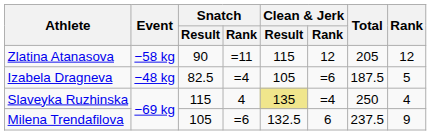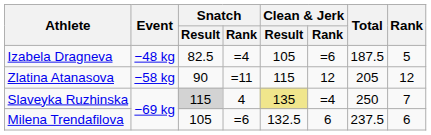 <table class="wikitable" style="font-size:90%">
 <tr>
 <th rowspan="2">Athlete</th>
 <th rowspan="2">Event</th>
 <th colspan="2">Snatch</th>
 <th colspan="2">Clean & Jerk</th>
 <th rowspan="2">Total</th>
 <th rowspan="2">Rank</th>
 </tr>
 <tr style="font-size:95%">
 <th>Result</th>
 <th>Rank</th>
 <th>Result</th>
 <th>Rank</th>
 </tr>
 <tr align=center>
+<td align=left><a href='#'>Izabela Dragneva</a></td>
+<td align=left><a href='#'>−48 kg</a></td>
+<td>82.5</td>
+<td>=4</td>
+<td>105</td>
+<td>=6</td>
+<td>187.5</td>
+<td>5</td>
+</tr>
+<tr align=center>
 <td align=left><a href='#'>Zlatina Atanasova</a></td>
 <td align=left><a href='#'>−58 kg</a></td>
 <td>90</td>
 <td>=11</td>
 <td>115</td>
 <td>12</td>
 <td>205</td>
 <td>12</td>
 </tr>
 <tr align=center>
-<td align=left><a href='#'>Izabela Dragneva</a></td>
-<td align=left><a href='#'>−48 kg</a></td>
-<td>82.5</td>
-<td>=4</td>
-<td>105</td>
-<td>=6</td>
-<td>187.5</td>
-<td>5</td>
-</tr>
-<tr align=center>
 <td align=left><a href='#'>Slaveyka Ruzhinska</a></td>
 <td align=left rowspan=2><a href='#'>−69 kg</a></td>
-<td>115</td>
+<td style="background: lightgrey;">115</td>
 <td>4</td>
 <td style="background: khaki;">135</td>
 <td>=4</td>
 <td>250</td>
-<td>4</td>
+<td>7</td>
 </tr>
 <tr align=center>
 <td align=left><a href='#'>Milena Trendafilova</a></td>
 <td>105</td>
 <td>=6</td>
 <td>132.5</td>
 <td>6</td>
 <td>237.5</td>
-<td>9</td>
+<td>6</td>
 </tr>
 </table>
